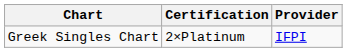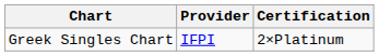 <table class="wikitable">
 <tr>
 <th>Chart</th>
+<th>Provider</th>
 <th>Certification</th>
-<th>Provider</th>
 </tr>
 <tr>
 <td>Greek Singles Chart</td>
+<td><a href='#'>IFPI</a></td>
 <td>2×Platinum</td>
-<td><a href='#'>IFPI</a></td>
 </tr>
 </table>
